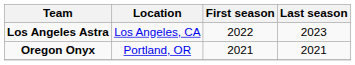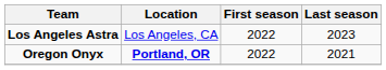 <table class="wikitable sortable">
 <tr>
 <th>Team</th>
 <th>Location</th>
 <th>First season</th>
 <th>Last season</th>
 </tr>
 <tr>
 <td style="text-align:center"><strong>Los Angeles Astra</strong></td>
 <td style="text-align:center"><a href='#'>Los Angeles, CA</a></td>
 <td style="text-align:center">2022</td>
 <td style="text-align:center">2023</td>
 </tr>
 <tr>
 <td style="text-align:center"><strong>Oregon Onyx</strong></td>
-<td style="text-align:center"><a href='#'>Portland, OR</a></td>
-<td style="text-align:center">2021</td>
+<td style="text-align:center"><strong><a href='#'>Portland, OR</a></strong></td>
+<td style="text-align:center">2022</td>
 <td style="text-align:center">2021</td>
 </tr>
 <tr>
 </tr>
 </table>
